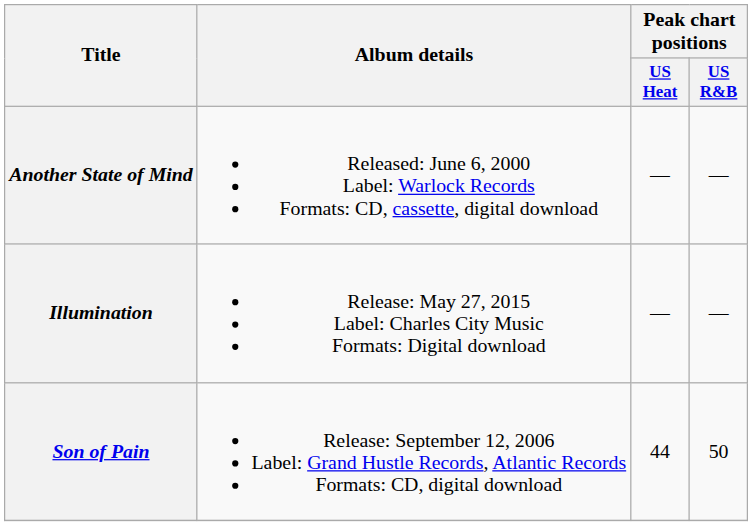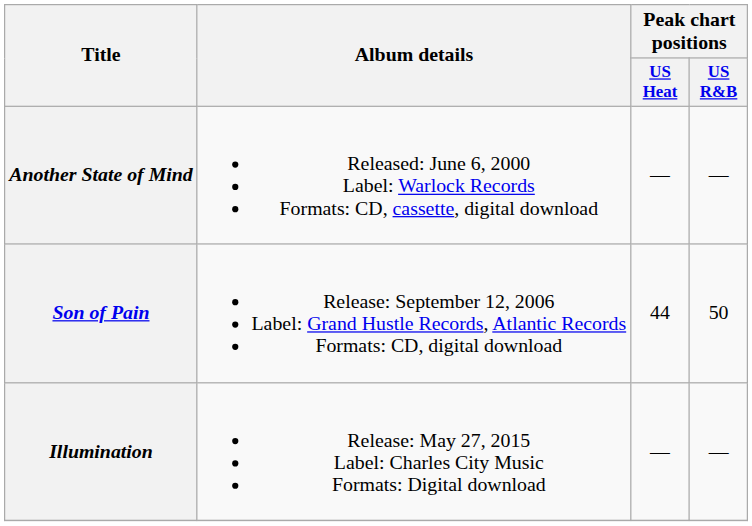 <table class="wikitable plainrowheaders" style="text-align:center;">
 <tr>
 <th scope="col" rowspan="2">Title</th>
 <th scope="col" rowspan="2">Album details</th>
 <th scope="col" colspan="2">Peak chart positions</th>
 </tr>
 <tr>
 <th scope="col" style="width:3em;font-size:85%;"><a href='#'>US<br>Heat</a></th>
 <th scope="col" style="width:3em;font-size:85%;"><a href='#'>US<br>R&B</a></th>
 </tr>
 <tr>
 <th scope="row"><em>Another State of Mind</em></th>
 <td><br><ul><li>Released: June 6, 2000</li><li>Label: <a href='#'>Warlock Records</a></li><li>Formats: CD, <a href='#'>cassette</a>, digital download</li></ul></td>
 <td>—</td>
 <td>—</td>
 </tr>
 <tr>
+<th scope="row"><em><a href='#'>Son of Pain</a></em></th>
+<td><br><ul><li>Release: September 12, 2006</li><li>Label: <a href='#'>Grand Hustle Records</a>, <a href='#'>Atlantic Records</a></li><li>Formats: CD, digital download</li></ul></td>
+<td>44</td>
+<td>50</td>
+</tr>
+<tr>
 <th scope="row"><em>Illumination</em></th>
 <td><br><ul><li>Release: May 27, 2015</li><li>Label: Charles City Music</li><li>Formats: Digital download</li></ul></td>
 <td>—</td>
 <td>—</td>
 </tr>
 <tr>
-<th scope="row"><em><a href='#'>Son of Pain</a></em></th>
-<td><br><ul><li>Release: September 12, 2006</li><li>Label: <a href='#'>Grand Hustle Records</a>, <a href='#'>Atlantic Records</a></li><li>Formats: CD, digital download</li></ul></td>
-<td>44</td>
-<td>50</td>
-</tr>
-<tr>
 </tr>
 </table>
